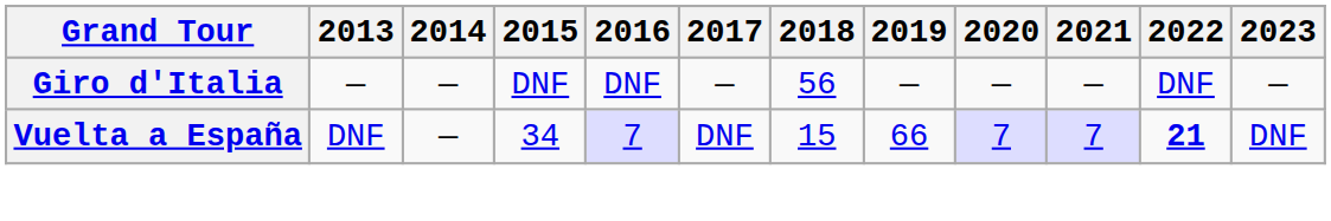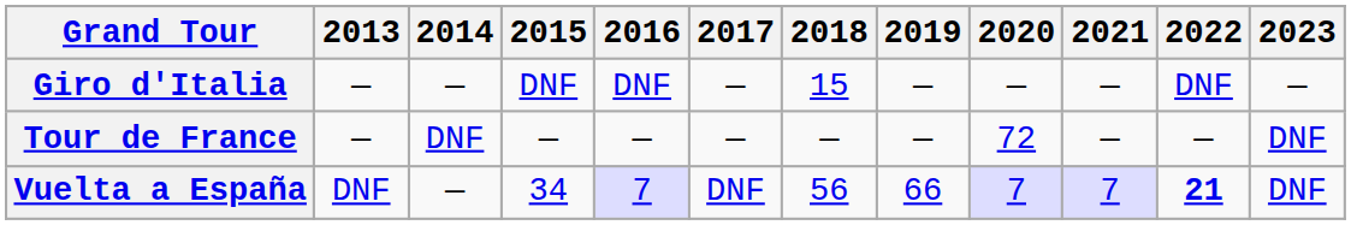 <table class="wikitable plainrowheaders">
 <tr>
 <th scope="col"><a href='#'>Grand Tour</a></th>
 <th scope="col">2013</th>
 <th scope="col">2014</th>
 <th scope="col">2015</th>
 <th scope="col">2016</th>
 <th scope="col">2017</th>
 <th scope="col">2018</th>
 <th scope="col">2019</th>
 <th scope="col">2020</th>
 <th scope="col">2021</th>
 <th scope="col">2022</th>
 <th scope="col">2023</th>
 </tr>
 <tr style="text-align:center;">
 <th scope="row"> <a href='#'>Giro d'Italia</a></th>
 <td>—</td>
 <td>—</td>
 <td><a href='#'>DNF</a></td>
 <td><a href='#'>DNF</a></td>
 <td>—</td>
-<td><a href='#'>56</a></td>
+<td><a href='#'>15</a></td>
 <td>—</td>
 <td>—</td>
 <td>—</td>
 <td><a href='#'>DNF</a></td>
 <td>—</td>
+</tr>
+<tr style="text-align:center;">
+<th scope="row"> <a href='#'>Tour de France</a></th>
+<td>—</td>
+<td><a href='#'>DNF</a></td>
+<td>—</td>
+<td>—</td>
+<td>—</td>
+<td>—</td>
+<td>—</td>
+<td><a href='#'>72</a></td>
+<td>—</td>
+<td>—</td>
+<td><a href='#'>DNF</a></td>
 </tr>
 <tr style="text-align:center;">
 <th scope="row"> <a href='#'>Vuelta a España</a></th>
 <td><a href='#'>DNF</a></td>
 <td>—</td>
 <td><a href='#'>34</a></td>
 <td style="background:#ddf;"><a href='#'>7</a></td>
 <td><a href='#'>DNF</a></td>
-<td><a href='#'>15</a></td>
+<td><a href='#'>56</a></td>
 <td><a href='#'>66</a></td>
 <td style="background:#ddf;"><a href='#'>7</a></td>
 <td style="background:#ddf;"><a href='#'>7</a></td>
 <td><strong><a href='#'>21</a></strong></td>
 <td><a href='#'>DNF</a></td>
 </tr>
 </table>
